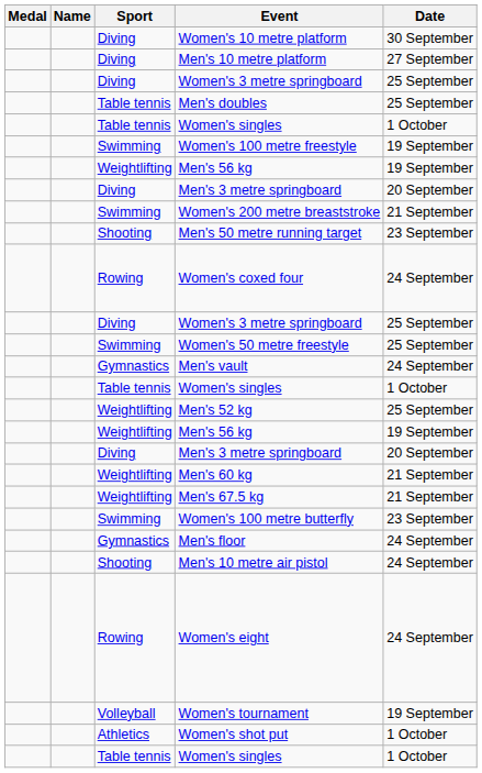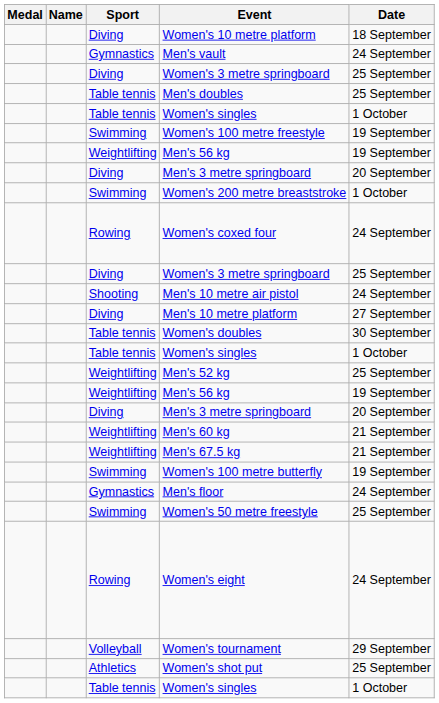 <table class="wikitable sortable" style="font-size:90%">
 <tr>
 <th>Medal</th>
 <th>Name</th>
 <th>Sport</th>
 <th>Event</th>
 <th>Date</th>
 </tr>
 <tr>
 <td></td>
 <td></td>
 <td><a href='#'>Diving</a></td>
 <td><a href='#'>Women's 10 metre platform</a></td>
-<td>30 September</td>
+<td>18 September</td>
 </tr>
 <tr>
 <td></td>
 <td></td>
-<td><a href='#'>Diving</a></td>
-<td><a href='#'>Men's 10 metre platform</a></td>
-<td>27 September</td>
+<td><a href='#'>Gymnastics</a></td>
+<td><a href='#'>Men's vault</a></td>
+<td>24 September</td>
 </tr>
 <tr>
 <td></td>
 <td></td>
 <td><a href='#'>Diving</a></td>
 <td><a href='#'>Women's 3 metre springboard</a></td>
 <td>25 September</td>
 </tr>
 <tr>
 <td></td>
 <td><br></td>
 <td><a href='#'>Table tennis</a></td>
 <td><a href='#'>Men's doubles</a></td>
 <td>25 September</td>
 </tr>
 <tr>
 <td></td>
 <td></td>
 <td><a href='#'>Table tennis</a></td>
 <td><a href='#'>Women's singles</a></td>
 <td>1 October</td>
 </tr>
 <tr>
 <td></td>
 <td></td>
 <td><a href='#'>Swimming</a></td>
 <td><a href='#'>Women's 100 metre freestyle</a></td>
 <td>19 September</td>
 </tr>
 <tr>
 <td></td>
 <td></td>
 <td><a href='#'>Weightlifting</a></td>
 <td><a href='#'>Men's 56 kg</a></td>
 <td>19 September</td>
 </tr>
 <tr>
 <td></td>
 <td></td>
 <td><a href='#'>Diving</a></td>
 <td><a href='#'>Men's 3 metre springboard</a></td>
 <td>20 September</td>
 </tr>
 <tr>
 <td></td>
 <td></td>
 <td><a href='#'>Swimming</a></td>
 <td><a href='#'>Women's 200 metre breaststroke</a></td>
-<td>21 September</td>
-</tr>
-<tr>
-<td></td>
-<td></td>
-<td><a href='#'>Shooting</a></td>
-<td><a href='#'>Men's 50 metre running target</a></td>
-<td>23 September</td>
+<td>1 October</td>
 </tr>
 <tr>
 <td></td>
 <td><br><br><br><br></td>
 <td><a href='#'>Rowing</a></td>
 <td><a href='#'>Women's coxed four</a></td>
 <td>24 September</td>
 </tr>
 <tr>
 <td></td>
 <td></td>
 <td><a href='#'>Diving</a></td>
 <td><a href='#'>Women's 3 metre springboard</a></td>
 <td>25 September</td>
 </tr>
 <tr>
 <td></td>
 <td></td>
-<td><a href='#'>Swimming</a></td>
-<td><a href='#'>Women's 50 metre freestyle</a></td>
-<td>25 September</td>
+<td><a href='#'>Shooting</a></td>
+<td><a href='#'>Men's 10 metre air pistol</a></td>
+<td>24 September</td>
 </tr>
 <tr>
 <td></td>
 <td></td>
-<td><a href='#'>Gymnastics</a></td>
-<td><a href='#'>Men's vault</a></td>
-<td>24 September</td>
+<td><a href='#'>Diving</a></td>
+<td><a href='#'>Men's 10 metre platform</a></td>
+<td>27 September</td>
+</tr>
+<tr>
+<td></td>
+<td><br></td>
+<td><a href='#'>Table tennis</a></td>
+<td><a href='#'>Women's doubles</a></td>
+<td>30 September</td>
 </tr>
 <tr>
 <td></td>
 <td></td>
 <td><a href='#'>Table tennis</a></td>
 <td><a href='#'>Women's singles</a></td>
 <td>1 October</td>
 </tr>
 <tr>
 <td></td>
 <td></td>
 <td><a href='#'>Weightlifting</a></td>
 <td><a href='#'>Men's 52 kg</a></td>
 <td>25 September</td>
 </tr>
 <tr>
 <td></td>
 <td></td>
 <td><a href='#'>Weightlifting</a></td>
 <td><a href='#'>Men's 56 kg</a></td>
 <td>19 September</td>
 </tr>
 <tr>
 <td></td>
 <td></td>
 <td><a href='#'>Diving</a></td>
 <td><a href='#'>Men's 3 metre springboard</a></td>
 <td>20 September</td>
 </tr>
 <tr>
 <td></td>
 <td></td>
 <td><a href='#'>Weightlifting</a></td>
 <td><a href='#'>Men's 60 kg</a></td>
 <td>21 September</td>
 </tr>
 <tr>
 <td></td>
 <td></td>
 <td><a href='#'>Weightlifting</a></td>
 <td><a href='#'>Men's 67.5 kg</a></td>
 <td>21 September</td>
 </tr>
 <tr>
 <td></td>
 <td></td>
 <td><a href='#'>Swimming</a></td>
 <td><a href='#'>Women's 100 metre butterfly</a></td>
-<td>23 September</td>
+<td>19 September</td>
 </tr>
 <tr>
 <td></td>
 <td></td>
 <td><a href='#'>Gymnastics</a></td>
 <td><a href='#'>Men's floor</a></td>
 <td>24 September</td>
 </tr>
 <tr>
 <td></td>
 <td></td>
-<td><a href='#'>Shooting</a></td>
-<td><a href='#'>Men's 10 metre air pistol</a></td>
-<td>24 September</td>
+<td><a href='#'>Swimming</a></td>
+<td><a href='#'>Women's 50 metre freestyle</a></td>
+<td>25 September</td>
 </tr>
 <tr>
 <td></td>
 <td><br><br><br><br><br><br><br><br></td>
 <td><a href='#'>Rowing</a></td>
 <td><a href='#'>Women's eight</a></td>
 <td>24 September</td>
 </tr>
 <tr>
 <td></td>
 <td><br></td>
 <td><a href='#'>Volleyball</a></td>
 <td><a href='#'>Women's tournament</a></td>
-<td>19 September</td>
+<td>29 September</td>
 </tr>
 <tr>
 <td></td>
 <td></td>
 <td><a href='#'>Athletics</a></td>
 <td><a href='#'>Women's shot put</a></td>
-<td>1 October</td>
+<td>25 September</td>
 </tr>
 <tr>
 <td></td>
 <td></td>
 <td><a href='#'>Table tennis</a></td>
 <td><a href='#'>Women's singles</a></td>
 <td>1 October</td>
 </tr>
 </table>
